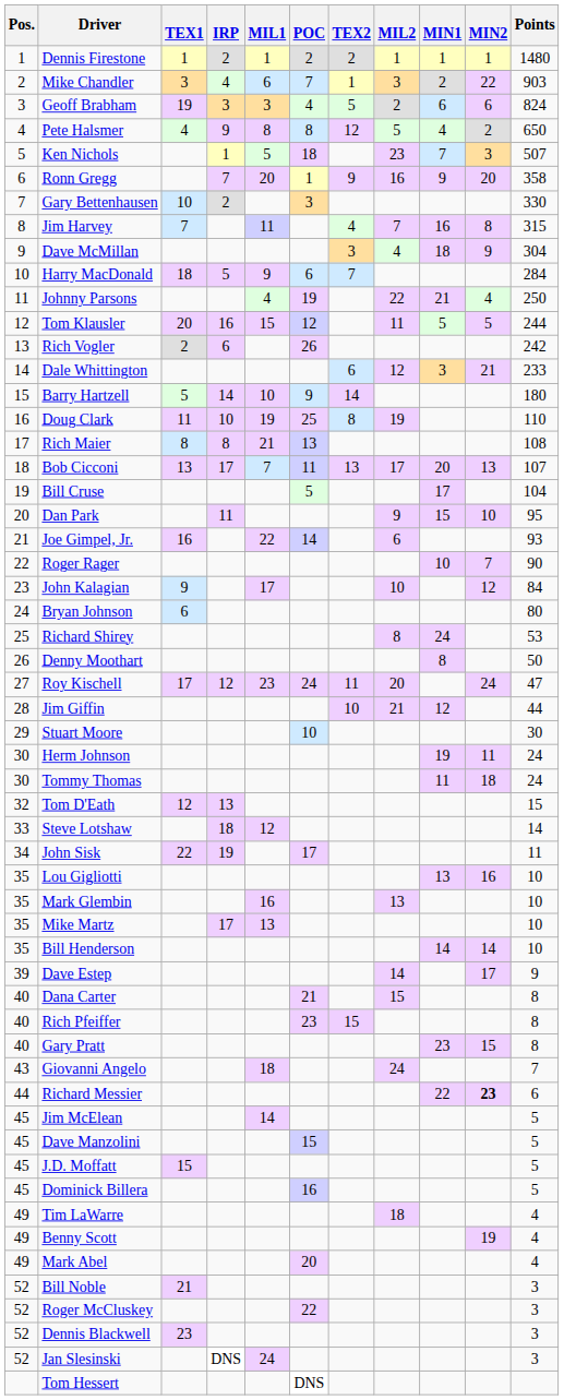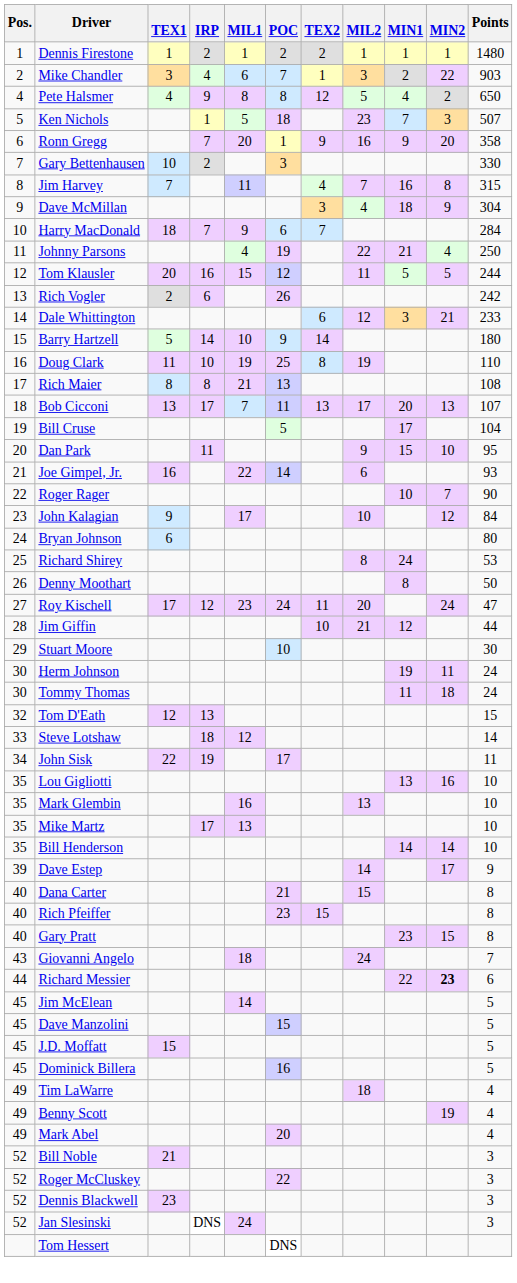 <table style="text-align: center" class="wikitable">
 <tr>
 <th>Pos.</th>
 <th>Driver</th>
 <th> <br> <a href='#'>TEX1</a></th>
 <th> <br> <a href='#'>IRP</a></th>
 <th> <br> <a href='#'>MIL1</a></th>
 <th> <br> <a href='#'>POC</a></th>
 <th> <br> <a href='#'>TEX2</a></th>
 <th> <br> <a href='#'>MIL2</a></th>
 <th> <br> <a href='#'>MIN1</a></th>
 <th> <br> <a href='#'>MIN2</a></th>
 <th>Points</th>
 </tr>
 <tr>
 <td>1</td>
 <td align=left> <a href='#'>Dennis Firestone</a></td>
 <td style="background:#FFFFBF;">1</td>
 <td style="background:#DFDFDF;">2</td>
 <td style="background:#FFFFBF;">1</td>
 <td style="background:#DFDFDF;">2</td>
 <td style="background:#DFDFDF;">2</td>
 <td style="background:#FFFFBF;">1</td>
 <td style="background:#FFFFBF;">1</td>
 <td style="background:#FFFFBF;">1</td>
 <td>1480</td>
 </tr>
 <tr>
 <td>2</td>
 <td align=left> <a href='#'>Mike Chandler</a></td>
 <td style="background:#FFDF9F;">3</td>
 <td style="background:#DFFFDF;">4</td>
 <td style="background:#CFEAFF;">6</td>
 <td style="background:#CFEAFF;">7</td>
 <td style="background:#FFFFBF;">1</td>
 <td style="background:#FFDF9F;">3</td>
 <td style="background:#DFDFDF;">2</td>
 <td style="background:#EFCFFF;">22</td>
 <td>903</td>
-</tr>
-<tr>
-<td>3</td>
-<td align=left> <a href='#'>Geoff Brabham</a></td>
-<td style="background:#EFCFFF;">19</td>
-<td style="background:#FFDF9F;">3</td>
-<td style="background:#FFDF9F;">3</td>
-<td style="background:#DFFFDF;">4</td>
-<td style="background:#DFFFDF;">5</td>
-<td style="background:#DFDFDF;">2</td>
-<td style="background:#CFEAFF;">6</td>
-<td style="background:#EFCFFF;">6</td>
-<td>824</td>
 </tr>
 <tr>
 <td>4</td>
 <td align=left> <a href='#'>Pete Halsmer</a></td>
 <td style="background:#DFFFDF;">4</td>
 <td style="background:#EFCFFF;">9</td>
 <td style="background:#EFCFFF;">8</td>
 <td style="background:#CFEAFF;">8</td>
 <td style="background:#EFCFFF;">12</td>
 <td style="background:#DFFFDF;">5</td>
 <td style="background:#DFFFDF;">4</td>
 <td style="background:#DFDFDF;">2</td>
 <td>650</td>
 </tr>
 <tr>
 <td>5</td>
 <td align=left> <a href='#'>Ken Nichols</a></td>
 <td></td>
 <td style="background:#FFFFBF;">1</td>
 <td style="background:#DFFFDF;">5</td>
 <td style="background:#EFCFFF;">18</td>
 <td></td>
 <td style="background:#EFCFFF;">23</td>
 <td style="background:#CFEAFF;">7</td>
 <td style="background:#FFDF9F;">3</td>
 <td>507</td>
 </tr>
 <tr>
 <td>6</td>
 <td align=left> <a href='#'>Ronn Gregg</a></td>
 <td></td>
 <td style="background:#EFCFFF;">7</td>
 <td style="background:#EFCFFF;">20</td>
 <td style="background:#FFFFBF;">1</td>
 <td style="background:#EFCFFF;">9</td>
 <td style="background:#EFCFFF;">16</td>
 <td style="background:#EFCFFF;">9</td>
 <td style="background:#EFCFFF;">20</td>
 <td>358</td>
 </tr>
 <tr>
 <td>7</td>
 <td align=left> <a href='#'>Gary Bettenhausen</a></td>
 <td style="background:#CFEAFF;">10</td>
 <td style="background:#DFDFDF;">2</td>
 <td></td>
 <td style="background:#FFDF9F;">3</td>
 <td></td>
 <td></td>
 <td></td>
 <td></td>
 <td>330</td>
 </tr>
 <tr>
 <td>8</td>
 <td align=left> <a href='#'>Jim Harvey</a></td>
 <td style="background:#CFEAFF;">7</td>
 <td></td>
 <td style="background:#CFCFFF;">11</td>
 <td></td>
 <td style="background:#DFFFDF;">4</td>
 <td style="background:#EFCFFF;">7</td>
 <td style="background:#EFCFFF;">16</td>
 <td style="background:#EFCFFF;">8</td>
 <td>315</td>
 </tr>
 <tr>
 <td>9</td>
 <td align=left> <a href='#'>Dave McMillan</a></td>
 <td></td>
 <td></td>
 <td></td>
 <td></td>
 <td style="background:#FFDF9F;">3</td>
 <td style="background:#DFFFDF;">4</td>
 <td style="background:#EFCFFF;">18</td>
 <td style="background:#EFCFFF;">9</td>
 <td>304</td>
 </tr>
 <tr>
 <td>10</td>
 <td align=left> <a href='#'>Harry MacDonald</a></td>
 <td style="background:#EFCFFF;">18</td>
-<td style="background:#EFCFFF;">5</td>
+<td style="background:#EFCFFF;">7</td>
 <td style="background:#EFCFFF;">9</td>
 <td style="background:#CFEAFF;">6</td>
 <td style="background:#CFEAFF;">7</td>
 <td></td>
 <td></td>
 <td></td>
 <td>284</td>
 </tr>
 <tr>
 <td>11</td>
 <td align=left> <a href='#'>Johnny Parsons</a></td>
 <td></td>
 <td></td>
 <td style="background:#DFFFDF;">4</td>
 <td style="background:#EFCFFF;">19</td>
 <td></td>
 <td style="background:#EFCFFF;">22</td>
 <td style="background:#EFCFFF;">21</td>
 <td style="background:#DFFFDF;">4</td>
 <td>250</td>
 </tr>
 <tr>
 <td>12</td>
 <td align=left> <a href='#'>Tom Klausler</a></td>
 <td style="background:#EFCFFF;">20</td>
 <td style="background:#EFCFFF;">16</td>
 <td style="background:#EFCFFF;">15</td>
 <td style="background:#CFCFFF;">12</td>
 <td></td>
 <td style="background:#EFCFFF;">11</td>
 <td style="background:#DFFFDF;">5</td>
 <td style="background:#EFCFFF;">5</td>
 <td>244</td>
 </tr>
 <tr>
 <td>13</td>
 <td align=left> <a href='#'>Rich Vogler</a></td>
 <td style="background:#DFDFDF;">2</td>
 <td style="background:#EFCFFF;">6</td>
 <td></td>
 <td style="background:#EFCFFF;">26</td>
 <td></td>
 <td></td>
 <td></td>
 <td></td>
 <td>242</td>
 </tr>
 <tr>
 <td>14</td>
 <td align=left> <a href='#'>Dale Whittington</a></td>
 <td></td>
 <td></td>
 <td></td>
 <td></td>
 <td style="background:#CFEAFF;">6</td>
 <td style="background:#EFCFFF;">12</td>
 <td style="background:#FFDF9F;">3</td>
 <td style="background:#EFCFFF;">21</td>
 <td>233</td>
 </tr>
 <tr>
 <td>15</td>
 <td align=left> <a href='#'>Barry Hartzell</a></td>
 <td style="background:#DFFFDF;">5</td>
 <td style="background:#EFCFFF;">14</td>
 <td style="background:#EFCFFF;">10</td>
 <td style="background:#CFEAFF;">9</td>
 <td style="background:#EFCFFF;">14</td>
 <td></td>
 <td></td>
 <td></td>
 <td>180</td>
 </tr>
 <tr>
 <td>16</td>
 <td align=left> <a href='#'>Doug Clark</a></td>
 <td style="background:#EFCFFF;">11</td>
 <td style="background:#EFCFFF;">10</td>
 <td style="background:#EFCFFF;">19</td>
 <td style="background:#EFCFFF;">25</td>
 <td style="background:#CFEAFF;">8</td>
 <td style="background:#EFCFFF;">19</td>
 <td></td>
 <td></td>
 <td>110</td>
 </tr>
 <tr>
 <td>17</td>
 <td align=left> <a href='#'>Rich Maier</a></td>
 <td style="background:#CFEAFF;">8</td>
 <td style="background:#EFCFFF;">8</td>
 <td style="background:#EFCFFF;">21</td>
 <td style="background:#CFCFFF;">13</td>
 <td></td>
 <td></td>
 <td></td>
 <td></td>
 <td>108</td>
 </tr>
 <tr>
 <td>18</td>
 <td align=left> <a href='#'>Bob Cicconi</a></td>
 <td style="background:#EFCFFF;">13</td>
 <td style="background:#EFCFFF;">17</td>
 <td style="background:#CFEAFF;">7</td>
 <td style="background:#CFCFFF;">11</td>
 <td style="background:#EFCFFF;">13</td>
 <td style="background:#EFCFFF;">17</td>
 <td style="background:#EFCFFF;">20</td>
 <td style="background:#EFCFFF;">13</td>
 <td>107</td>
 </tr>
 <tr>
 <td>19</td>
 <td align=left> <a href='#'>Bill Cruse</a></td>
 <td></td>
 <td></td>
 <td></td>
 <td style="background:#DFFFDF;">5</td>
 <td></td>
 <td></td>
 <td style="background:#EFCFFF;">17</td>
 <td></td>
 <td>104</td>
 </tr>
 <tr>
 <td>20</td>
 <td align=left> <a href='#'>Dan Park</a></td>
 <td></td>
 <td style="background:#EFCFFF;">11</td>
 <td></td>
 <td></td>
 <td></td>
 <td style="background:#EFCFFF;">9</td>
 <td style="background:#EFCFFF;">15</td>
 <td style="background:#EFCFFF;">10</td>
 <td>95</td>
 </tr>
 <tr>
 <td>21</td>
 <td align=left> <a href='#'>Joe Gimpel, Jr.</a></td>
 <td style="background:#EFCFFF;">16</td>
 <td></td>
 <td style="background:#EFCFFF;">22</td>
 <td style="background:#CFCFFF;">14</td>
 <td></td>
 <td style="background:#EFCFFF;">6</td>
 <td></td>
 <td></td>
 <td>93</td>
 </tr>
 <tr>
 <td>22</td>
 <td align=left> <a href='#'>Roger Rager</a></td>
 <td></td>
 <td></td>
 <td></td>
 <td></td>
 <td></td>
 <td></td>
 <td style="background:#EFCFFF;">10</td>
 <td style="background:#EFCFFF;">7</td>
 <td>90</td>
 </tr>
 <tr>
 <td>23</td>
 <td align=left> <a href='#'>John Kalagian</a></td>
 <td style="background:#CFEAFF;">9</td>
 <td></td>
 <td style="background:#EFCFFF;">17</td>
 <td></td>
 <td></td>
 <td style="background:#EFCFFF;">10</td>
 <td></td>
 <td style="background:#EFCFFF;">12</td>
 <td>84</td>
 </tr>
 <tr>
 <td>24</td>
 <td align=left> <a href='#'>Bryan Johnson</a></td>
 <td style="background:#CFEAFF;">6</td>
 <td></td>
 <td></td>
 <td></td>
 <td></td>
 <td></td>
 <td></td>
 <td></td>
 <td>80</td>
 </tr>
 <tr>
 <td>25</td>
 <td align=left> <a href='#'>Richard Shirey</a></td>
 <td></td>
 <td></td>
 <td></td>
 <td></td>
 <td></td>
 <td style="background:#EFCFFF;">8</td>
 <td style="background:#EFCFFF;">24</td>
 <td></td>
 <td>53</td>
 </tr>
 <tr>
 <td>26</td>
 <td align=left> <a href='#'>Denny Moothart</a></td>
 <td></td>
 <td></td>
 <td></td>
 <td></td>
 <td></td>
 <td></td>
 <td style="background:#EFCFFF;">8</td>
 <td></td>
 <td>50</td>
 </tr>
 <tr>
 <td>27</td>
 <td align=left> <a href='#'>Roy Kischell</a></td>
 <td style="background:#EFCFFF;">17</td>
 <td style="background:#EFCFFF;">12</td>
 <td style="background:#EFCFFF;">23</td>
 <td style="background:#EFCFFF;">24</td>
 <td style="background:#EFCFFF;">11</td>
 <td style="background:#EFCFFF;">20</td>
 <td></td>
 <td style="background:#EFCFFF;">24</td>
 <td>47</td>
 </tr>
 <tr>
 <td>28</td>
 <td align=left> <a href='#'>Jim Giffin</a></td>
 <td></td>
 <td></td>
 <td></td>
 <td></td>
 <td style="background:#EFCFFF;">10</td>
 <td style="background:#EFCFFF;">21</td>
 <td style="background:#EFCFFF;">12</td>
 <td></td>
 <td>44</td>
 </tr>
 <tr>
 <td>29</td>
 <td align=left> <a href='#'>Stuart Moore</a></td>
 <td></td>
 <td></td>
 <td></td>
 <td style="background:#CFEAFF;">10</td>
 <td></td>
 <td></td>
 <td></td>
 <td></td>
 <td>30</td>
 </tr>
 <tr>
 <td>30</td>
 <td align=left> <a href='#'>Herm Johnson</a></td>
 <td></td>
 <td></td>
 <td></td>
 <td></td>
 <td></td>
 <td></td>
 <td style="background:#EFCFFF;">19</td>
 <td style="background:#EFCFFF;">11</td>
 <td>24</td>
 </tr>
 <tr>
 <td>30</td>
 <td align=left> <a href='#'>Tommy Thomas</a></td>
 <td></td>
 <td></td>
 <td></td>
 <td></td>
 <td></td>
 <td></td>
 <td style="background:#EFCFFF;">11</td>
 <td style="background:#EFCFFF;">18</td>
 <td>24</td>
 </tr>
 <tr>
 <td>32</td>
 <td align=left> <a href='#'>Tom D'Eath</a></td>
 <td style="background:#EFCFFF;">12</td>
 <td style="background:#EFCFFF;">13</td>
 <td></td>
 <td></td>
 <td></td>
 <td></td>
 <td></td>
 <td></td>
 <td>15</td>
 </tr>
 <tr>
 <td>33</td>
 <td align=left> <a href='#'>Steve Lotshaw</a></td>
 <td></td>
 <td style="background:#EFCFFF;">18</td>
 <td style="background:#EFCFFF;">12</td>
 <td></td>
 <td></td>
 <td></td>
 <td></td>
 <td></td>
 <td>14</td>
 </tr>
 <tr>
 <td>34</td>
 <td align=left> <a href='#'>John Sisk</a></td>
 <td style="background:#EFCFFF;">22</td>
 <td style="background:#EFCFFF;">19</td>
 <td></td>
 <td style="background:#EFCFFF;">17</td>
 <td></td>
 <td></td>
 <td></td>
 <td></td>
 <td>11</td>
 </tr>
 <tr>
 <td>35</td>
 <td align=left> <a href='#'>Lou Gigliotti</a></td>
 <td></td>
 <td></td>
 <td></td>
 <td></td>
 <td></td>
 <td></td>
 <td style="background:#EFCFFF;">13</td>
 <td style="background:#EFCFFF;">16</td>
 <td>10</td>
 </tr>
 <tr>
 <td>35</td>
 <td align=left> <a href='#'>Mark Glembin</a></td>
 <td></td>
 <td></td>
 <td style="background:#EFCFFF;">16</td>
 <td></td>
 <td></td>
 <td style="background:#EFCFFF;">13</td>
 <td></td>
 <td></td>
 <td>10</td>
 </tr>
 <tr>
 <td>35</td>
 <td align=left> <a href='#'>Mike Martz</a></td>
 <td></td>
 <td style="background:#EFCFFF;">17</td>
 <td style="background:#EFCFFF;">13</td>
 <td></td>
 <td></td>
 <td></td>
 <td></td>
 <td></td>
 <td>10</td>
 </tr>
 <tr>
 <td>35</td>
 <td align=left> <a href='#'>Bill Henderson</a></td>
 <td></td>
 <td></td>
 <td></td>
 <td></td>
 <td></td>
 <td></td>
 <td style="background:#EFCFFF;">14</td>
 <td style="background:#EFCFFF;">14</td>
 <td>10</td>
 </tr>
 <tr>
 <td>39</td>
 <td align=left> <a href='#'>Dave Estep</a></td>
 <td></td>
 <td></td>
 <td></td>
 <td></td>
 <td></td>
 <td style="background:#EFCFFF;">14</td>
 <td></td>
 <td style="background:#EFCFFF;">17</td>
 <td>9</td>
 </tr>
 <tr>
 <td>40</td>
 <td align=left> <a href='#'>Dana Carter</a></td>
 <td></td>
 <td></td>
 <td></td>
 <td style="background:#EFCFFF;">21</td>
 <td></td>
 <td style="background:#EFCFFF;">15</td>
 <td></td>
 <td></td>
 <td>8</td>
 </tr>
 <tr>
 <td>40</td>
 <td align=left> <a href='#'>Rich Pfeiffer</a></td>
 <td></td>
 <td></td>
 <td></td>
 <td style="background:#EFCFFF;">23</td>
 <td style="background:#EFCFFF;">15</td>
 <td></td>
 <td></td>
 <td></td>
 <td>8</td>
 </tr>
 <tr>
 <td>40</td>
 <td align=left> <a href='#'>Gary Pratt</a></td>
 <td></td>
 <td></td>
 <td></td>
 <td></td>
 <td></td>
 <td></td>
 <td style="background:#EFCFFF;">23</td>
 <td style="background:#EFCFFF;">15</td>
 <td>8</td>
 </tr>
 <tr>
 <td>43</td>
 <td align=left> <a href='#'>Giovanni Angelo</a></td>
 <td></td>
 <td></td>
 <td style="background:#EFCFFF;">18</td>
 <td></td>
 <td></td>
 <td style="background:#EFCFFF;">24</td>
 <td></td>
 <td></td>
 <td>7</td>
 </tr>
 <tr>
 <td>44</td>
 <td align=left> <a href='#'>Richard Messier</a></td>
 <td></td>
 <td></td>
 <td></td>
 <td></td>
 <td></td>
 <td></td>
 <td style="background:#EFCFFF;">22</td>
 <td style="background:#EFCFFF;"><strong>23</strong></td>
 <td>6</td>
 </tr>
 <tr>
 <td>45</td>
 <td align=left> <a href='#'>Jim McElean</a></td>
 <td></td>
 <td></td>
 <td style="background:#EFCFFF;">14</td>
 <td></td>
 <td></td>
 <td></td>
 <td></td>
 <td></td>
 <td>5</td>
 </tr>
 <tr>
 <td>45</td>
 <td align=left> <a href='#'>Dave Manzolini</a></td>
 <td></td>
 <td></td>
 <td></td>
 <td style="background:#CFCFFF;">15</td>
 <td></td>
 <td></td>
 <td></td>
 <td></td>
 <td>5</td>
 </tr>
 <tr>
 <td>45</td>
 <td align=left> <a href='#'>J.D. Moffatt</a></td>
 <td style="background:#EFCFFF;">15</td>
 <td></td>
 <td></td>
 <td></td>
 <td></td>
 <td></td>
 <td></td>
 <td></td>
 <td>5</td>
 </tr>
 <tr>
 <td>45</td>
 <td align=left> <a href='#'>Dominick Billera</a></td>
 <td></td>
 <td></td>
 <td></td>
 <td style="background:#CFCFFF;">16</td>
 <td></td>
 <td></td>
 <td></td>
 <td></td>
 <td>5</td>
 </tr>
 <tr>
 <td>49</td>
 <td align=left> <a href='#'>Tim LaWarre</a></td>
 <td></td>
 <td></td>
 <td></td>
 <td></td>
 <td></td>
 <td style="background:#EFCFFF;">18</td>
 <td></td>
 <td></td>
 <td>4</td>
 </tr>
 <tr>
 <td>49</td>
 <td align=left> <a href='#'>Benny Scott</a></td>
 <td></td>
 <td></td>
 <td></td>
 <td></td>
 <td></td>
 <td></td>
 <td></td>
 <td style="background:#EFCFFF;">19</td>
 <td>4</td>
 </tr>
 <tr>
 <td>49</td>
 <td align=left> <a href='#'>Mark Abel</a></td>
 <td></td>
 <td></td>
 <td></td>
 <td style="background:#EFCFFF;">20</td>
 <td></td>
 <td></td>
 <td></td>
 <td></td>
 <td>4</td>
 </tr>
 <tr>
 <td>52</td>
 <td align=left> <a href='#'>Bill Noble</a></td>
 <td style="background:#EFCFFF;">21</td>
 <td></td>
 <td></td>
 <td></td>
 <td></td>
 <td></td>
 <td></td>
 <td></td>
 <td>3</td>
 </tr>
 <tr>
 <td>52</td>
 <td align=left> <a href='#'>Roger McCluskey</a></td>
 <td></td>
 <td></td>
 <td></td>
 <td style="background:#EFCFFF;">22</td>
 <td></td>
 <td></td>
 <td></td>
 <td></td>
 <td>3</td>
 </tr>
 <tr>
 <td>52</td>
 <td align=left> <a href='#'>Dennis Blackwell</a></td>
 <td style="background:#EFCFFF;">23</td>
 <td></td>
 <td></td>
 <td></td>
 <td></td>
 <td></td>
 <td></td>
 <td></td>
 <td>3</td>
 </tr>
 <tr>
 <td>52</td>
 <td align=left> <a href='#'>Jan Slesinski</a></td>
 <td></td>
 <td style="background:#FFFFFF;">DNS</td>
 <td style="background:#EFCFFF;">24</td>
 <td></td>
 <td></td>
 <td></td>
 <td></td>
 <td></td>
 <td>3</td>
 </tr>
 <tr>
 <td></td>
 <td align=left> <a href='#'>Tom Hessert</a></td>
 <td></td>
 <td></td>
 <td></td>
 <td style="background:#FFFFFF;">DNS</td>
 <td></td>
 <td></td>
 <td></td>
 <td></td>
 <td></td>
 </tr>
 </table>
